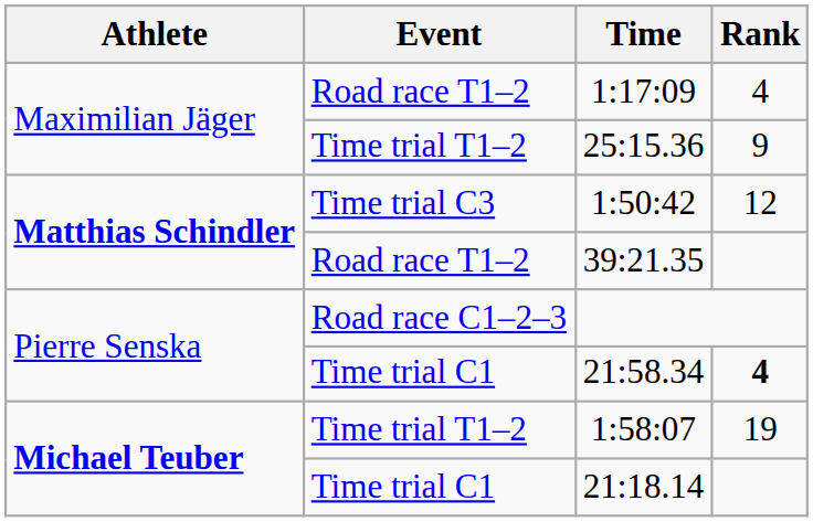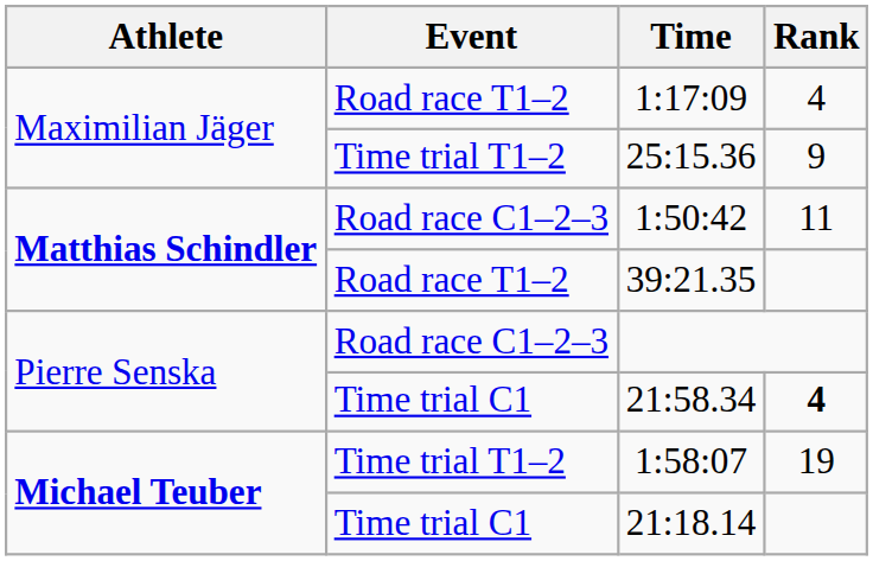 <table class=wikitable style="font-size:90%">
 <tr>
 <th>Athlete</th>
 <th>Event</th>
 <th>Time</th>
 <th>Rank</th>
 </tr>
 <tr align=center>
 <td align=left rowspan=2><a href='#'>Maximilian Jäger</a></td>
 <td align=left><a href='#'>Road race T1–2</a></td>
 <td>1:17:09</td>
 <td>4</td>
 </tr>
 <tr align=center>
 <td align=left><a href='#'>Time trial T1–2</a></td>
 <td>25:15.36</td>
 <td>9</td>
 </tr>
 <tr align=center>
 <td align=left rowspan=2><strong><a href='#'>Matthias Schindler</a></strong></td>
-<td align=left><a href='#'>Time trial C3</a></td>
+<td align=left><a href='#'>Road race C1–2–3</a></td>
 <td>1:50:42</td>
-<td>12</td>
+<td>11</td>
 </tr>
 <tr align=center>
 <td align=left><a href='#'>Road race T1–2</a></td>
 <td>39:21.35</td>
 <td></td>
 </tr>
 <tr align=center>
 <td align=left rowspan=2><a href='#'>Pierre Senska</a></td>
 <td align=left><a href='#'>Road race C1–2–3</a></td>
 <td colspan=2></td>
 </tr>
 <tr align=center>
 <td align=left><a href='#'>Time trial C1</a></td>
 <td>21:58.34</td>
 <td><strong>4</strong></td>
 </tr>
 <tr align=center>
 <td align=left rowspan=2><strong><a href='#'>Michael Teuber</a></strong></td>
 <td align=left><a href='#'>Time trial T1–2</a></td>
 <td>1:58:07</td>
 <td>19</td>
 </tr>
 <tr align=center>
 <td align=left><a href='#'>Time trial C1</a></td>
 <td>21:18.14</td>
 <td></td>
 </tr>
 </table>
